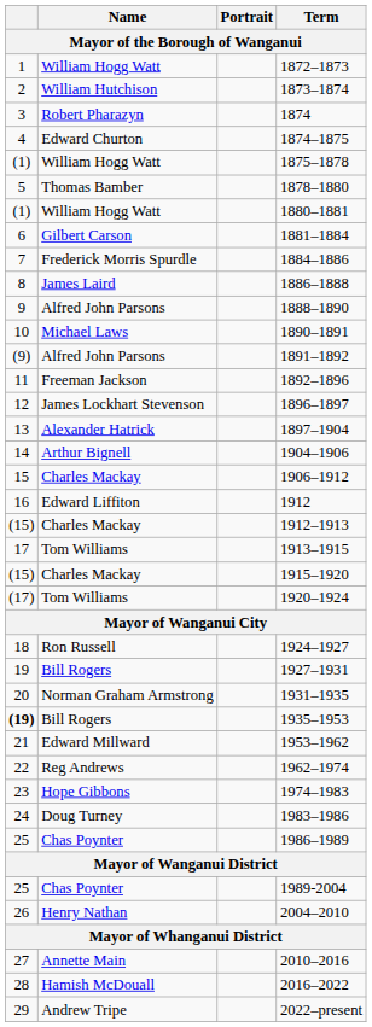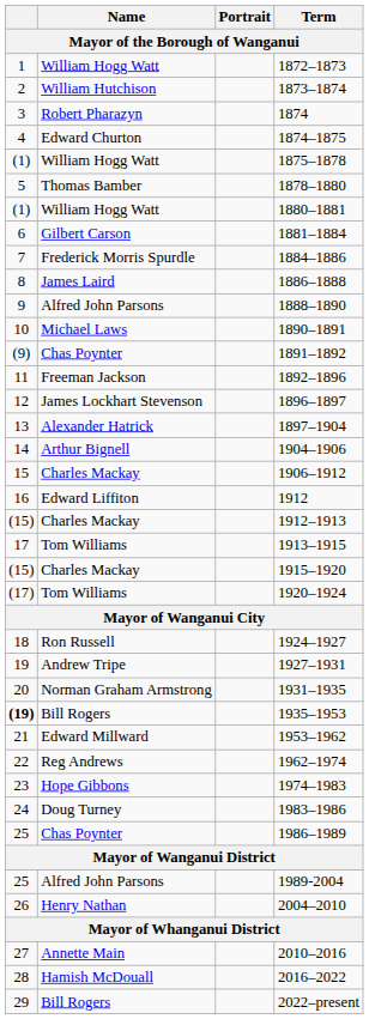 <table class="wikitable">
 <tr>
 <th></th>
 <th>Name</th>
 <th>Portrait</th>
 <th>Term</th>
 </tr>
 <tr>
 <th colspan="4">Mayor of the Borough of Wanganui</th>
 </tr>
 <tr>
 <td align=center>1</td>
 <td><a href='#'>William Hogg Watt</a></td>
 <td></td>
 <td>1872–1873</td>
 </tr>
 <tr>
 <td align=center>2</td>
 <td><a href='#'>William Hutchison</a></td>
 <td></td>
 <td>1873–1874</td>
 </tr>
 <tr>
 <td align=center>3</td>
 <td><a href='#'>Robert Pharazyn</a></td>
 <td></td>
 <td>1874</td>
 </tr>
 <tr>
 <td align=center>4</td>
 <td>Edward Churton</td>
 <td></td>
 <td>1874–1875</td>
 </tr>
 <tr>
 <td align=center>(1)</td>
 <td>William Hogg Watt</td>
 <td></td>
 <td>1875–1878</td>
 </tr>
 <tr>
 <td align=center>5</td>
 <td>Thomas Bamber</td>
 <td></td>
 <td>1878–1880</td>
 </tr>
 <tr>
 <td align=center>(1)</td>
 <td>William Hogg Watt</td>
 <td></td>
 <td>1880–1881</td>
 </tr>
 <tr>
 <td align=center>6</td>
 <td><a href='#'>Gilbert Carson</a></td>
 <td></td>
 <td>1881–1884</td>
 </tr>
 <tr>
 <td align=center>7</td>
 <td>Frederick Morris Spurdle</td>
 <td></td>
 <td>1884–1886</td>
 </tr>
 <tr>
 <td align=center>8</td>
 <td><a href='#'>James Laird</a></td>
 <td></td>
 <td>1886–1888</td>
 </tr>
 <tr>
 <td align=center>9</td>
 <td>Alfred John Parsons</td>
 <td></td>
 <td>1888–1890</td>
 </tr>
 <tr>
 <td align=center>10</td>
 <td><a href='#'>Michael Laws</a></td>
 <td></td>
 <td>1890–1891</td>
 </tr>
 <tr>
 <td align=center>(9)</td>
-<td>Alfred John Parsons</td>
+<td><a href='#'>Chas Poynter</a></td>
 <td></td>
 <td>1891–1892</td>
 </tr>
 <tr>
 <td align=center>11</td>
 <td>Freeman Jackson</td>
 <td></td>
 <td>1892–1896</td>
 </tr>
 <tr>
 <td align=center>12</td>
 <td>James Lockhart Stevenson</td>
 <td></td>
 <td>1896–1897</td>
 </tr>
 <tr>
 <td align=center>13</td>
 <td><a href='#'>Alexander Hatrick</a></td>
 <td></td>
 <td>1897–1904</td>
 </tr>
 <tr>
 <td align=center>14</td>
 <td><a href='#'>Arthur Bignell</a></td>
 <td></td>
 <td>1904–1906</td>
 </tr>
 <tr>
 <td align=center>15</td>
 <td><a href='#'>Charles Mackay</a></td>
 <td></td>
 <td>1906–1912</td>
 </tr>
 <tr>
 <td align=center>16</td>
 <td>Edward Liffiton</td>
 <td></td>
 <td>1912</td>
 </tr>
 <tr>
 <td align=center>(15)</td>
 <td>Charles Mackay</td>
 <td></td>
 <td>1912–1913</td>
 </tr>
 <tr>
 <td align=center>17</td>
 <td>Tom Williams</td>
 <td></td>
 <td>1913–1915</td>
 </tr>
 <tr>
 <td align=center>(15)</td>
 <td>Charles Mackay</td>
 <td></td>
 <td>1915–1920</td>
 </tr>
 <tr>
 <td align=center>(17)</td>
 <td>Tom Williams</td>
 <td></td>
 <td>1920–1924</td>
 </tr>
 <tr>
 <th colspan="4">Mayor of Wanganui City</th>
 </tr>
 <tr>
 <td align=center>18</td>
 <td>Ron Russell</td>
 <td></td>
 <td>1924–1927</td>
 </tr>
 <tr>
 <td align=center>19</td>
-<td><a href='#'>Bill Rogers</a></td>
+<td>Andrew Tripe</td>
 <td></td>
 <td>1927–1931</td>
 </tr>
 <tr>
 <td align=center>20</td>
 <td>Norman Graham Armstrong</td>
 <td></td>
 <td>1931–1935</td>
 </tr>
 <tr>
 <td align=center><strong>(19)</strong></td>
 <td>Bill Rogers</td>
 <td></td>
 <td>1935–1953</td>
 </tr>
 <tr>
 <td align=center>21</td>
 <td>Edward Millward</td>
 <td></td>
 <td>1953–1962</td>
 </tr>
 <tr>
 <td align=center>22</td>
 <td>Reg Andrews</td>
 <td></td>
 <td>1962–1974</td>
 </tr>
 <tr>
 <td align=center>23</td>
 <td><a href='#'>Hope Gibbons</a></td>
 <td></td>
 <td>1974–1983</td>
 </tr>
 <tr>
 <td align=center>24</td>
 <td>Doug Turney</td>
 <td></td>
 <td>1983–1986</td>
 </tr>
 <tr>
 <td align=center>25</td>
 <td><a href='#'>Chas Poynter</a></td>
 <td></td>
 <td>1986–1989</td>
 </tr>
 <tr>
 <th colspan="4">Mayor of Wanganui District</th>
 </tr>
 <tr>
 <td align=center>25</td>
-<td><a href='#'>Chas Poynter</a></td>
+<td>Alfred John Parsons</td>
 <td></td>
 <td>1989-2004</td>
 </tr>
 <tr>
 <td align=center>26</td>
 <td><a href='#'>Henry Nathan</a></td>
 <td></td>
 <td>2004–2010</td>
 </tr>
 <tr>
 <th colspan="4">Mayor of Whanganui District</th>
 </tr>
 <tr>
 <td align=center>27</td>
 <td><a href='#'>Annette Main</a></td>
 <td></td>
 <td>2010–2016</td>
 </tr>
 <tr>
 <td align=center>28</td>
 <td><a href='#'>Hamish McDouall</a></td>
 <td></td>
 <td>2016–2022</td>
 </tr>
 <tr>
 <td align=center>29</td>
-<td>Andrew Tripe</td>
+<td><a href='#'>Bill Rogers</a></td>
 <td></td>
 <td>2022–present</td>
 </tr>
 </table>
